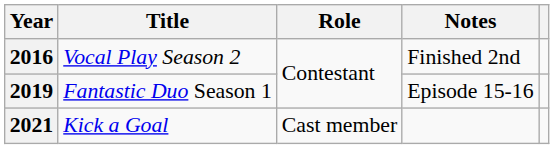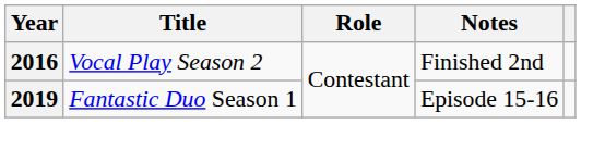 <table class="wikitable plainrowheaders sortable">
 <tr>
 <th scope="col">Year</th>
 <th scope="col">Title</th>
 <th scope="col">Role</th>
 <th scope="col">Notes</th>
 <th scope="col" class="unsortable"></th>
 </tr>
 <tr>
 <th scope="row">2016</th>
 <td><em><a href='#'>Vocal Play</a> Season 2</em></td>
 <td rowspan="2">Contestant</td>
 <td>Finished 2nd</td>
 <td style="text-align:center"></td>
 </tr>
 <tr>
 <th scope="row">2019</th>
 <td><em><a href='#'>Fantastic Duo</a></em> Season 1</td>
 <td>Episode 15-16</td>
 <td style="text-align:center"></td>
 </tr>
-<tr>
-<th scope="row">2021</th>
-<td><em><a href='#'>Kick a Goal</a></em></td>
-<td>Cast member</td>
-<td></td>
-<td style="text-align:center"></td>
-</tr>
 </table>
